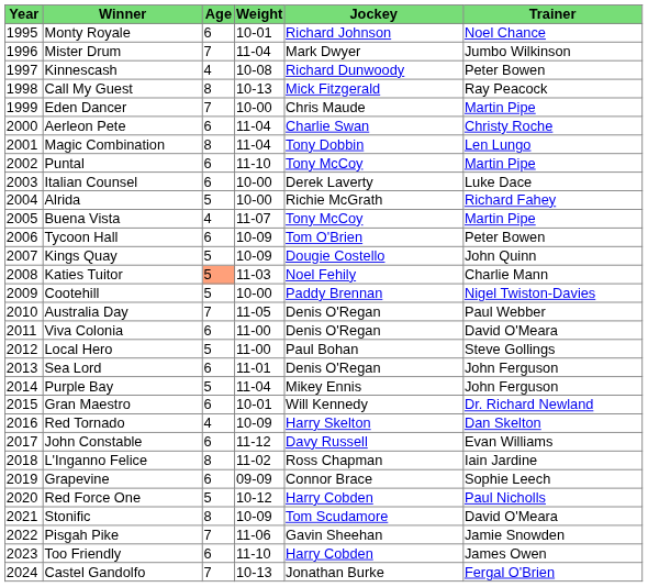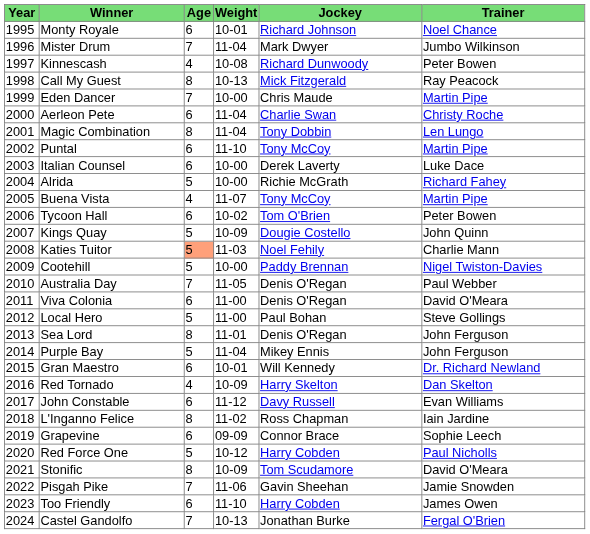 <table class = "sortable" | border="1" style="border-collapse: collapse; font-size:90%">
 <tr bgcolor="#77dd77" align="center">
 <th style="width:36px"><strong>Year</strong></th>
 <th style="width:160px"><strong>Winner</strong></th>
 <th style="width:30px"><strong>Age</strong></th>
 <th style="width:40px"><strong>Weight</strong></th>
 <th style="width:180px"><strong>Jockey</strong></th>
 <th style="width:180px"><strong>Trainer</strong></th>
 </tr>
 <tr>
 <td>1995</td>
 <td>Monty Royale</td>
 <td>6</td>
 <td>10-01</td>
 <td><a href='#'>Richard Johnson</a></td>
 <td><a href='#'>Noel Chance</a></td>
 </tr>
 <tr>
 <td>1996</td>
 <td>Mister Drum</td>
 <td>7</td>
 <td>11-04</td>
 <td>Mark Dwyer</td>
 <td>Jumbo Wilkinson</td>
 </tr>
 <tr>
 <td>1997</td>
 <td>Kinnescash</td>
 <td>4</td>
 <td>10-08</td>
 <td><a href='#'>Richard Dunwoody</a></td>
 <td>Peter Bowen</td>
 </tr>
 <tr>
 <td>1998</td>
 <td>Call My Guest</td>
 <td>8</td>
 <td>10-13</td>
 <td><a href='#'>Mick Fitzgerald</a></td>
 <td>Ray Peacock</td>
 </tr>
 <tr>
 <td>1999</td>
 <td>Eden Dancer</td>
 <td>7</td>
 <td>10-00</td>
 <td>Chris Maude</td>
 <td><a href='#'>Martin Pipe</a></td>
 </tr>
 <tr>
 <td>2000</td>
 <td>Aerleon Pete</td>
 <td>6</td>
 <td>11-04</td>
 <td><a href='#'>Charlie Swan</a></td>
 <td><a href='#'>Christy Roche</a></td>
 </tr>
 <tr>
 <td>2001</td>
 <td>Magic Combination</td>
 <td>8</td>
 <td>11-04</td>
 <td><a href='#'>Tony Dobbin</a></td>
 <td><a href='#'>Len Lungo</a></td>
 </tr>
 <tr>
 <td>2002</td>
 <td>Puntal</td>
 <td>6</td>
 <td>11-10</td>
 <td><a href='#'>Tony McCoy</a></td>
 <td><a href='#'>Martin Pipe</a></td>
 </tr>
 <tr>
 <td>2003</td>
 <td>Italian Counsel</td>
 <td>6</td>
 <td>10-00</td>
 <td>Derek Laverty</td>
 <td>Luke Dace</td>
 </tr>
 <tr>
 <td>2004</td>
 <td>Alrida</td>
 <td>5</td>
 <td>10-00</td>
 <td>Richie McGrath</td>
 <td><a href='#'>Richard Fahey</a></td>
 </tr>
 <tr>
 <td>2005</td>
 <td>Buena Vista</td>
 <td>4</td>
 <td>11-07</td>
 <td><a href='#'>Tony McCoy</a></td>
 <td><a href='#'>Martin Pipe</a></td>
 </tr>
 <tr>
 <td>2006</td>
 <td>Tycoon Hall</td>
 <td>6</td>
-<td>10-09</td>
+<td>10-02</td>
 <td><a href='#'>Tom O'Brien</a></td>
 <td>Peter Bowen</td>
 </tr>
 <tr>
 <td>2007</td>
 <td>Kings Quay</td>
 <td>5</td>
 <td>10-09</td>
 <td><a href='#'>Dougie Costello</a></td>
 <td>John Quinn</td>
 </tr>
 <tr>
 <td>2008</td>
 <td>Katies Tuitor</td>
 <td style="background: lightsalmon;">5</td>
 <td>11-03</td>
 <td><a href='#'>Noel Fehily</a></td>
 <td>Charlie Mann</td>
 </tr>
 <tr>
 <td>2009</td>
 <td>Cootehill</td>
 <td>5</td>
 <td>10-00</td>
 <td><a href='#'>Paddy Brennan</a></td>
 <td><a href='#'>Nigel Twiston-Davies</a></td>
 </tr>
 <tr>
 <td>2010</td>
 <td>Australia Day</td>
 <td>7</td>
 <td>11-05</td>
 <td>Denis O'Regan</td>
 <td>Paul Webber</td>
 </tr>
 <tr>
 <td>2011</td>
 <td>Viva Colonia</td>
 <td>6</td>
 <td>11-00</td>
 <td>Denis O'Regan</td>
 <td>David O'Meara</td>
 </tr>
 <tr>
 <td>2012</td>
 <td>Local Hero</td>
 <td>5</td>
 <td>11-00</td>
 <td>Paul Bohan</td>
 <td>Steve Gollings</td>
 </tr>
 <tr>
 <td>2013</td>
 <td>Sea Lord</td>
-<td>6</td>
+<td>8</td>
 <td>11-01</td>
 <td>Denis O'Regan</td>
 <td>John Ferguson</td>
 </tr>
 <tr>
 <td>2014</td>
 <td>Purple Bay</td>
 <td>5</td>
 <td>11-04</td>
 <td>Mikey Ennis</td>
 <td>John Ferguson</td>
 </tr>
 <tr>
 <td>2015</td>
 <td>Gran Maestro</td>
 <td>6</td>
 <td>10-01</td>
 <td>Will Kennedy</td>
 <td><a href='#'>Dr. Richard Newland</a></td>
 </tr>
 <tr>
 <td>2016</td>
 <td>Red Tornado</td>
 <td>4</td>
 <td>10-09</td>
 <td><a href='#'>Harry Skelton</a></td>
 <td><a href='#'>Dan Skelton</a></td>
 </tr>
 <tr>
 <td>2017</td>
 <td>John Constable</td>
 <td>6</td>
 <td>11-12</td>
 <td><a href='#'>Davy Russell</a></td>
 <td>Evan Williams</td>
 </tr>
 <tr>
 <td>2018</td>
 <td>L'Inganno Felice</td>
 <td>8</td>
 <td>11-02</td>
 <td>Ross Chapman</td>
 <td>Iain Jardine</td>
 </tr>
 <tr>
 <td>2019</td>
 <td>Grapevine</td>
 <td>6</td>
 <td>09-09</td>
 <td>Connor Brace</td>
 <td>Sophie Leech</td>
 </tr>
 <tr>
 <td>2020</td>
 <td>Red Force One</td>
 <td>5</td>
 <td>10-12</td>
 <td><a href='#'>Harry Cobden</a></td>
 <td><a href='#'>Paul Nicholls</a></td>
 </tr>
 <tr>
 <td>2021</td>
 <td>Stonific</td>
 <td>8</td>
 <td>10-09</td>
 <td><a href='#'>Tom Scudamore</a></td>
 <td>David O'Meara</td>
 </tr>
 <tr>
 <td>2022</td>
 <td>Pisgah Pike</td>
 <td>7</td>
 <td>11-06</td>
 <td>Gavin Sheehan</td>
 <td>Jamie Snowden</td>
 </tr>
 <tr>
 <td>2023</td>
 <td>Too Friendly</td>
 <td>6</td>
 <td>11-10</td>
 <td><a href='#'>Harry Cobden</a></td>
 <td>James Owen</td>
 </tr>
 <tr>
 <td>2024</td>
 <td>Castel Gandolfo</td>
 <td>7</td>
 <td>10-13</td>
 <td>Jonathan Burke</td>
 <td><a href='#'>Fergal O'Brien</a></td>
 </tr>
 </table>
